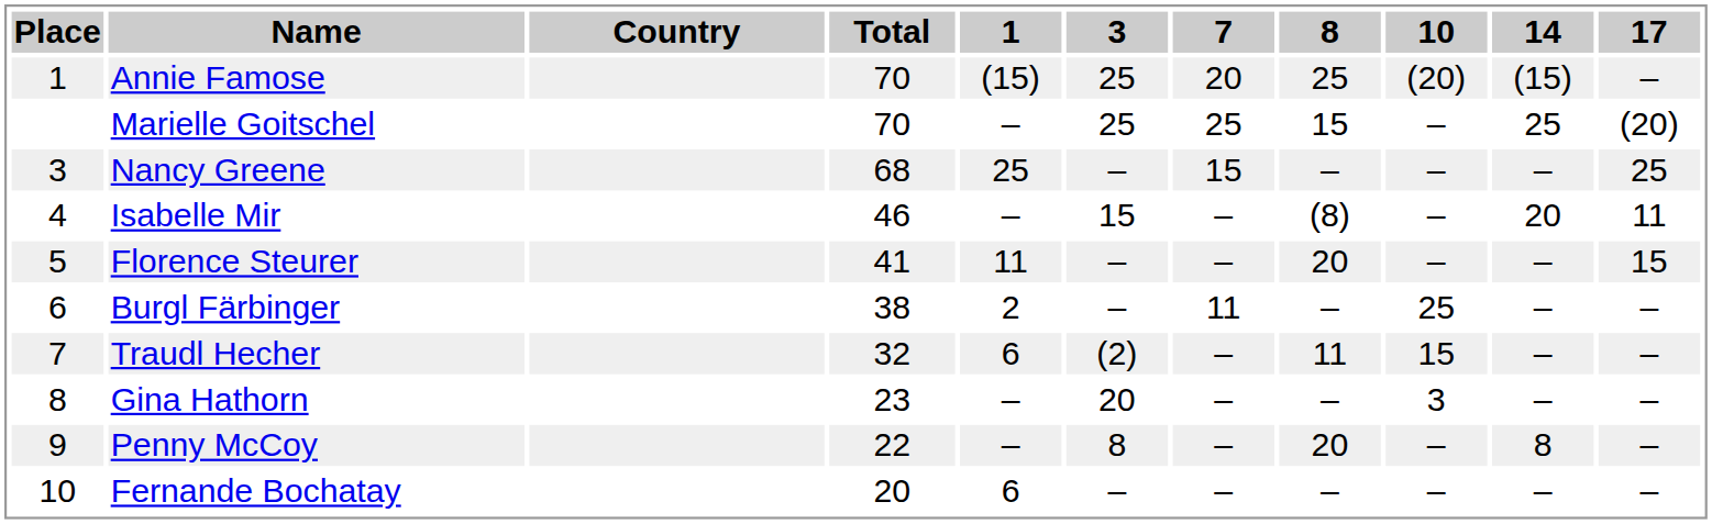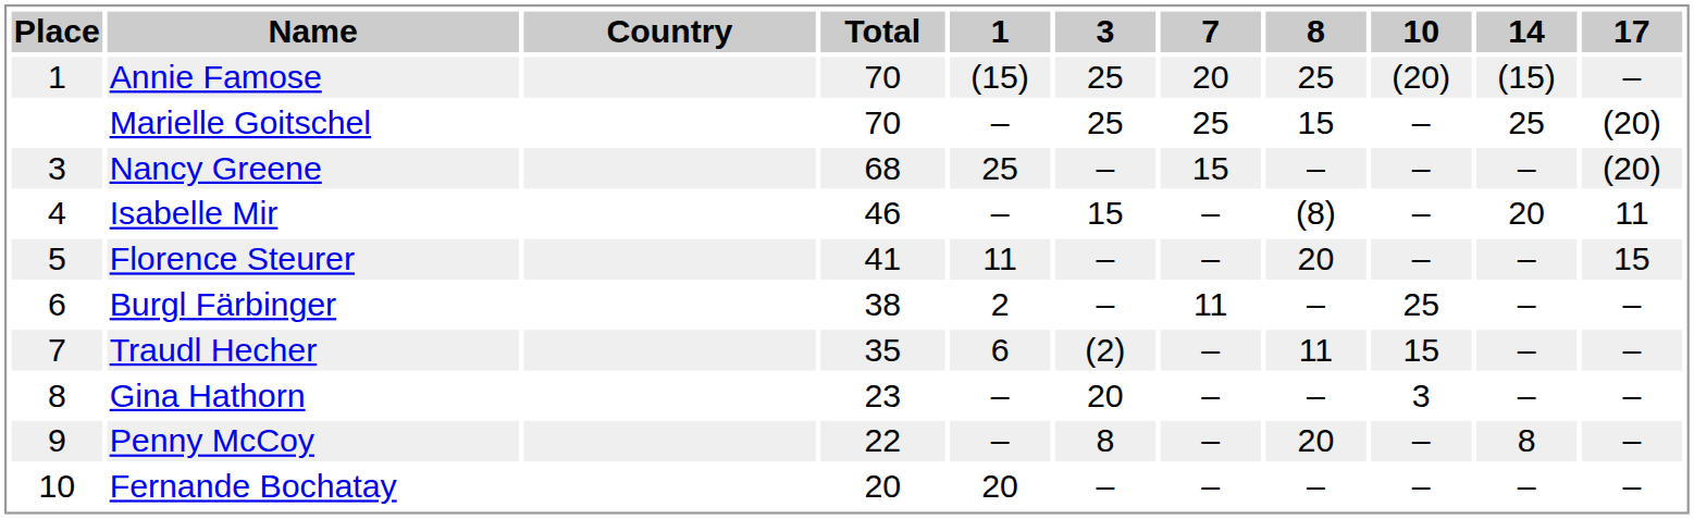 <table border="0" style="border: 1px solid #999; background-color:#FFFFFF; text-align:center; font-size:86%; line-height:15px;">
 <tr align="center" bgcolor="#CCCCCC">
 <th width=35>Place</th>
 <th width=170>Name</th>
 <th width=120>Country</th>
 <th width=50>Total</th>
 <th width=40>1</th>
 <th width=40>3</th>
 <th width=40>7</th>
 <th width=40>8</th>
 <th width=40>10</th>
 <th width=40>14</th>
 <th width=40>17</th>
 </tr>
 <tr bgcolor="#EFEFEF">
 <td>1</td>
 <td align="left"><a href='#'>Annie Famose</a></td>
 <td align="left"></td>
 <td>70</td>
 <td>(15)</td>
 <td>25</td>
 <td>20</td>
 <td>25</td>
 <td>(20)</td>
 <td>(15)</td>
 <td>–</td>
 </tr>
 <tr>
 <td></td>
 <td align="left"><a href='#'>Marielle Goitschel</a></td>
 <td align="left"></td>
 <td>70</td>
 <td>–</td>
 <td>25</td>
 <td>25</td>
 <td>15</td>
 <td>–</td>
 <td>25</td>
 <td>(20)</td>
 </tr>
 <tr bgcolor="#EFEFEF">
 <td>3</td>
 <td align="left"><a href='#'>Nancy Greene</a></td>
 <td align="left"></td>
 <td>68</td>
 <td>25</td>
 <td>–</td>
 <td>15</td>
 <td>–</td>
 <td>–</td>
 <td>–</td>
-<td>25</td>
+<td>(20)</td>
 </tr>
 <tr>
 <td>4</td>
 <td align="left"><a href='#'>Isabelle Mir</a></td>
 <td align="left"></td>
 <td>46</td>
 <td>–</td>
 <td>15</td>
 <td>–</td>
 <td>(8)</td>
 <td>–</td>
 <td>20</td>
 <td>11</td>
 </tr>
 <tr bgcolor="#EFEFEF">
 <td>5</td>
 <td align="left"><a href='#'>Florence Steurer</a></td>
 <td align="left"></td>
 <td>41</td>
 <td>11</td>
 <td>–</td>
 <td>–</td>
 <td>20</td>
 <td>–</td>
 <td>–</td>
 <td>15</td>
 </tr>
 <tr>
 <td>6</td>
 <td align="left"><a href='#'>Burgl Färbinger</a></td>
 <td align="left"></td>
 <td>38</td>
 <td>2</td>
 <td>–</td>
 <td>11</td>
 <td>–</td>
 <td>25</td>
 <td>–</td>
 <td>–</td>
 </tr>
 <tr bgcolor="#EFEFEF">
 <td>7</td>
 <td align="left"><a href='#'>Traudl Hecher</a></td>
 <td align="left"></td>
-<td>32</td>
+<td>35</td>
 <td>6</td>
 <td>(2)</td>
 <td>–</td>
 <td>11</td>
 <td>15</td>
 <td>–</td>
 <td>–</td>
 </tr>
 <tr>
 <td>8</td>
 <td align="left"><a href='#'>Gina Hathorn</a></td>
 <td align="left"></td>
 <td>23</td>
 <td>–</td>
 <td>20</td>
 <td>–</td>
 <td>–</td>
 <td>3</td>
 <td>–</td>
 <td>–</td>
 </tr>
 <tr bgcolor="#EFEFEF">
 <td>9</td>
 <td align="left"><a href='#'>Penny McCoy</a></td>
 <td align="left"></td>
 <td>22</td>
 <td>–</td>
 <td>8</td>
 <td>–</td>
 <td>20</td>
 <td>–</td>
 <td>8</td>
 <td>–</td>
 </tr>
 <tr>
 <td>10</td>
 <td align="left"><a href='#'>Fernande Bochatay</a></td>
 <td align="left"></td>
 <td>20</td>
-<td>6</td>
+<td>20</td>
 <td>–</td>
 <td>–</td>
 <td>–</td>
 <td>–</td>
 <td>–</td>
 <td>–</td>
 </tr>
 </table>
